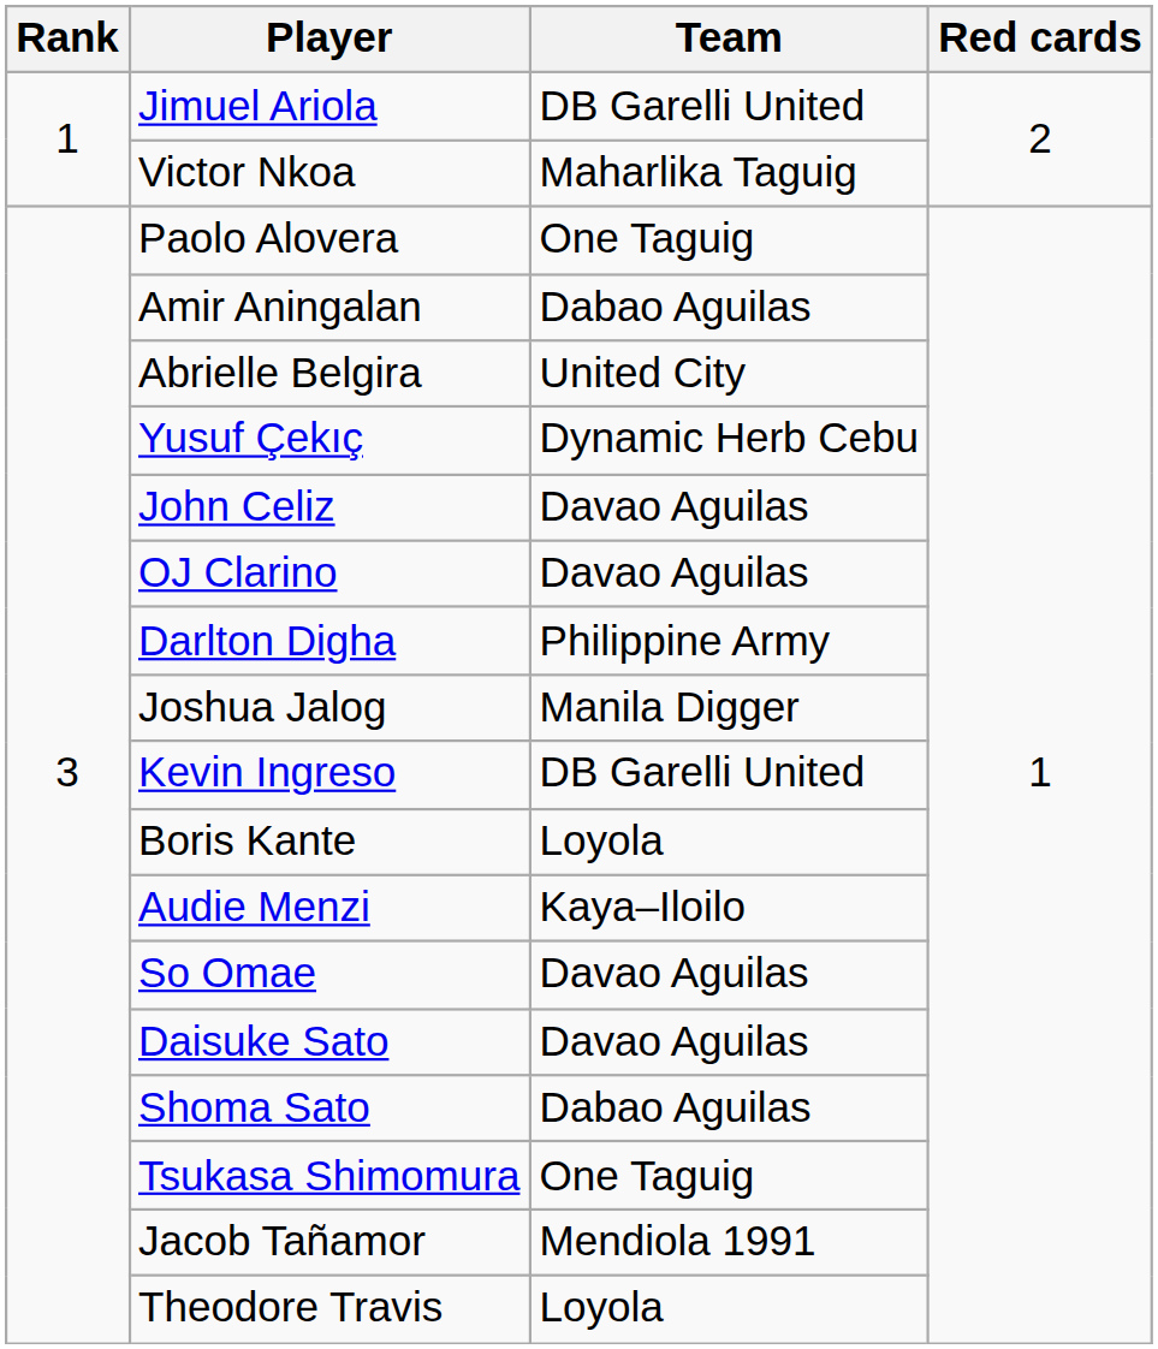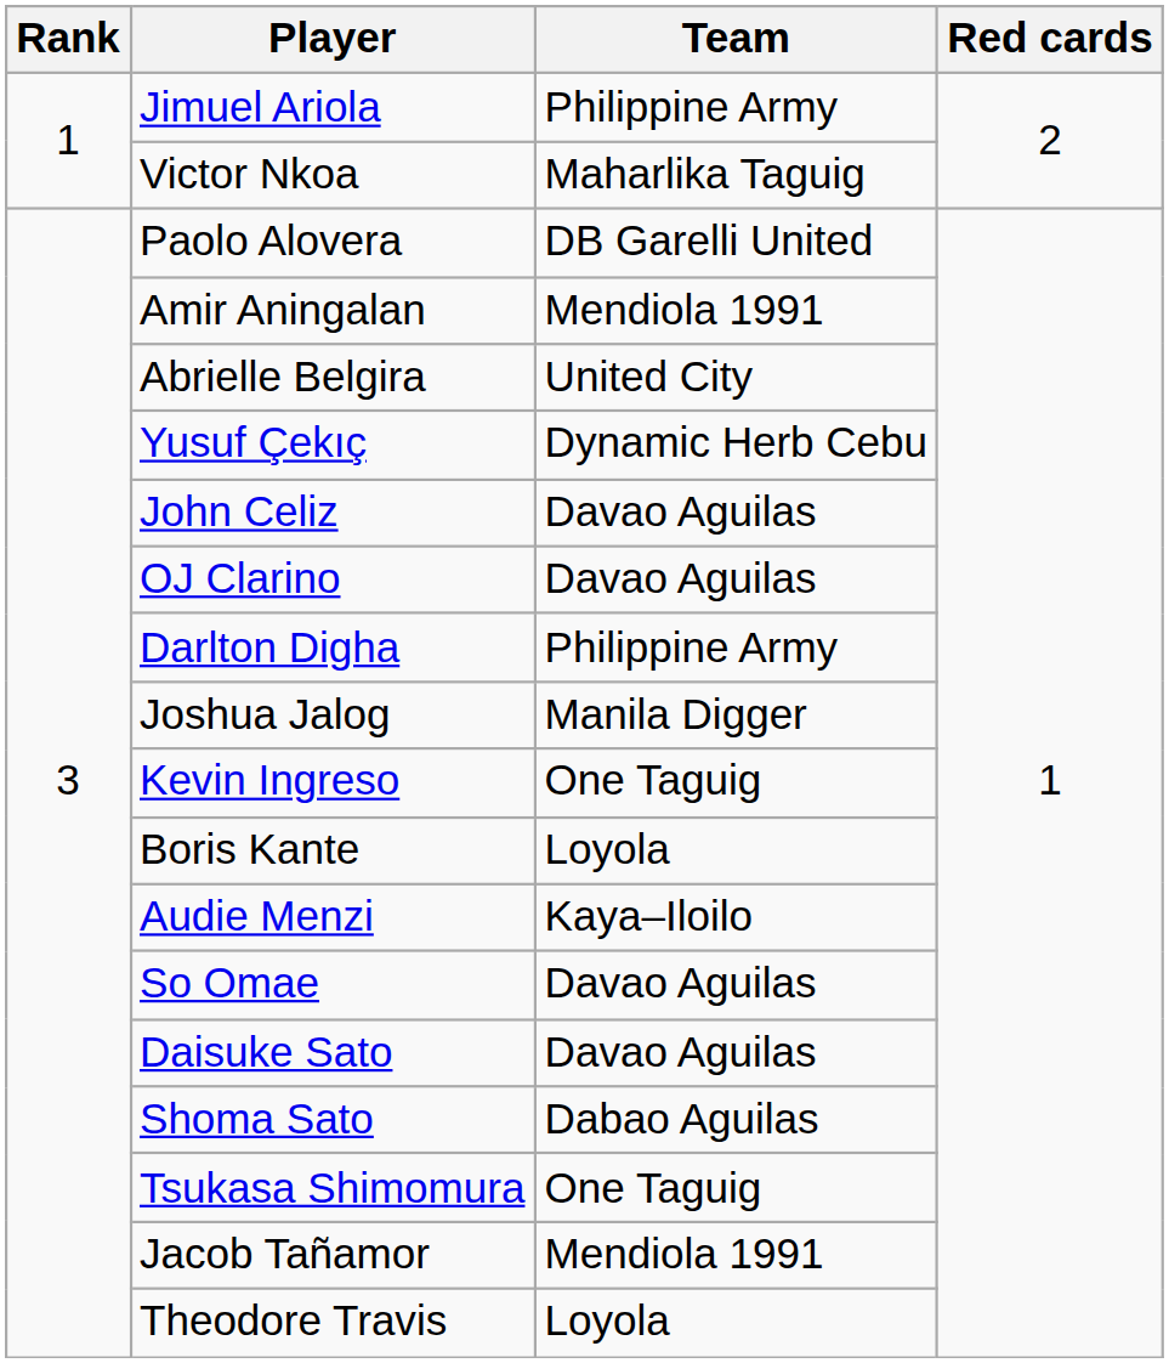 <table class="wikitable">
 <tr>
 <th>Rank</th>
 <th>Player</th>
 <th>Team</th>
 <th>Red cards</th>
 </tr>
 <tr>
 <td rowspan="2" style="text-align: center;">1</td>
 <td> <a href='#'>Jimuel Ariola</a></td>
-<td>DB Garelli United</td>
+<td>Philippine Army</td>
 <td rowspan="2" style="text-align: center;">2</td>
 </tr>
 <tr>
 <td> Victor Nkoa</td>
 <td>Maharlika Taguig</td>
 </tr>
 <tr>
 <td rowspan="18" style="text-align: center;">3</td>
 <td> Paolo Alovera</td>
-<td>One Taguig</td>
+<td>DB Garelli United</td>
 <td rowspan="18" style="text-align: center;">1</td>
 </tr>
 <tr>
 <td> Amir Aningalan</td>
-<td>Dabao Aguilas</td>
+<td>Mendiola 1991</td>
 </tr>
 <tr>
 <td> Abrielle Belgira</td>
 <td>United City</td>
 </tr>
 <tr>
 <td> <a href='#'>Yusuf Çekıç</a></td>
 <td>Dynamic Herb Cebu</td>
 </tr>
 <tr>
 <td> <a href='#'>John Celiz</a></td>
 <td>Davao Aguilas</td>
 </tr>
 <tr>
 <td> <a href='#'>OJ Clarino</a></td>
 <td>Davao Aguilas</td>
 </tr>
 <tr>
 <td> <a href='#'>Darlton Digha</a></td>
 <td>Philippine Army</td>
 </tr>
 <tr>
 <td> Joshua Jalog</td>
 <td>Manila Digger</td>
 </tr>
 <tr>
 <td> <a href='#'>Kevin Ingreso</a></td>
-<td>DB Garelli United</td>
+<td>One Taguig</td>
 </tr>
 <tr>
 <td> Boris Kante</td>
 <td>Loyola</td>
 </tr>
 <tr>
 <td> <a href='#'>Audie Menzi</a></td>
 <td>Kaya–Iloilo</td>
 </tr>
 <tr>
 <td> <a href='#'>So Omae</a></td>
 <td>Davao Aguilas</td>
 </tr>
 <tr>
 <td> <a href='#'>Daisuke Sato</a></td>
 <td>Davao Aguilas</td>
 </tr>
 <tr>
 <td> <a href='#'>Shoma Sato</a></td>
 <td>Dabao Aguilas</td>
 </tr>
 <tr>
 <td> <a href='#'>Tsukasa Shimomura</a></td>
 <td>One Taguig</td>
 </tr>
 <tr>
 <td> Jacob Tañamor</td>
 <td>Mendiola 1991</td>
 </tr>
 <tr>
 <td> Theodore Travis</td>
 <td>Loyola</td>
 </tr>
 </table>
